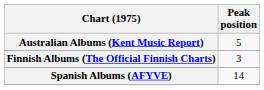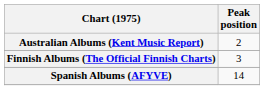 <table class="wikitable sortable plainrowheaders" style="text-align:center">
 <tr>
 <th scope="col">Chart (1975)</th>
 <th scope="col">Peak<br>position</th>
 </tr>
 <tr>
 <th scope="row">Australian Albums (<a href='#'>Kent Music Report</a>)</th>
-<td>5</td>
+<td>2</td>
 </tr>
 <tr>
 </tr>
 <tr>
 </tr>
 <tr>
 <th scope="row">Finnish Albums (<a href='#'>The Official Finnish Charts</a>)</th>
 <td align="center">3</td>
 </tr>
 <tr>
 </tr>
 <tr>
 </tr>
 <tr>
 </tr>
 <tr>
 <th scope="row">Spanish Albums (<a href='#'>AFYVE</a>)</th>
 <td align="center">14</td>
 </tr>
 <tr>
 </tr>
 <tr>
 </tr>
 <tr>
 </tr>
 </table>
